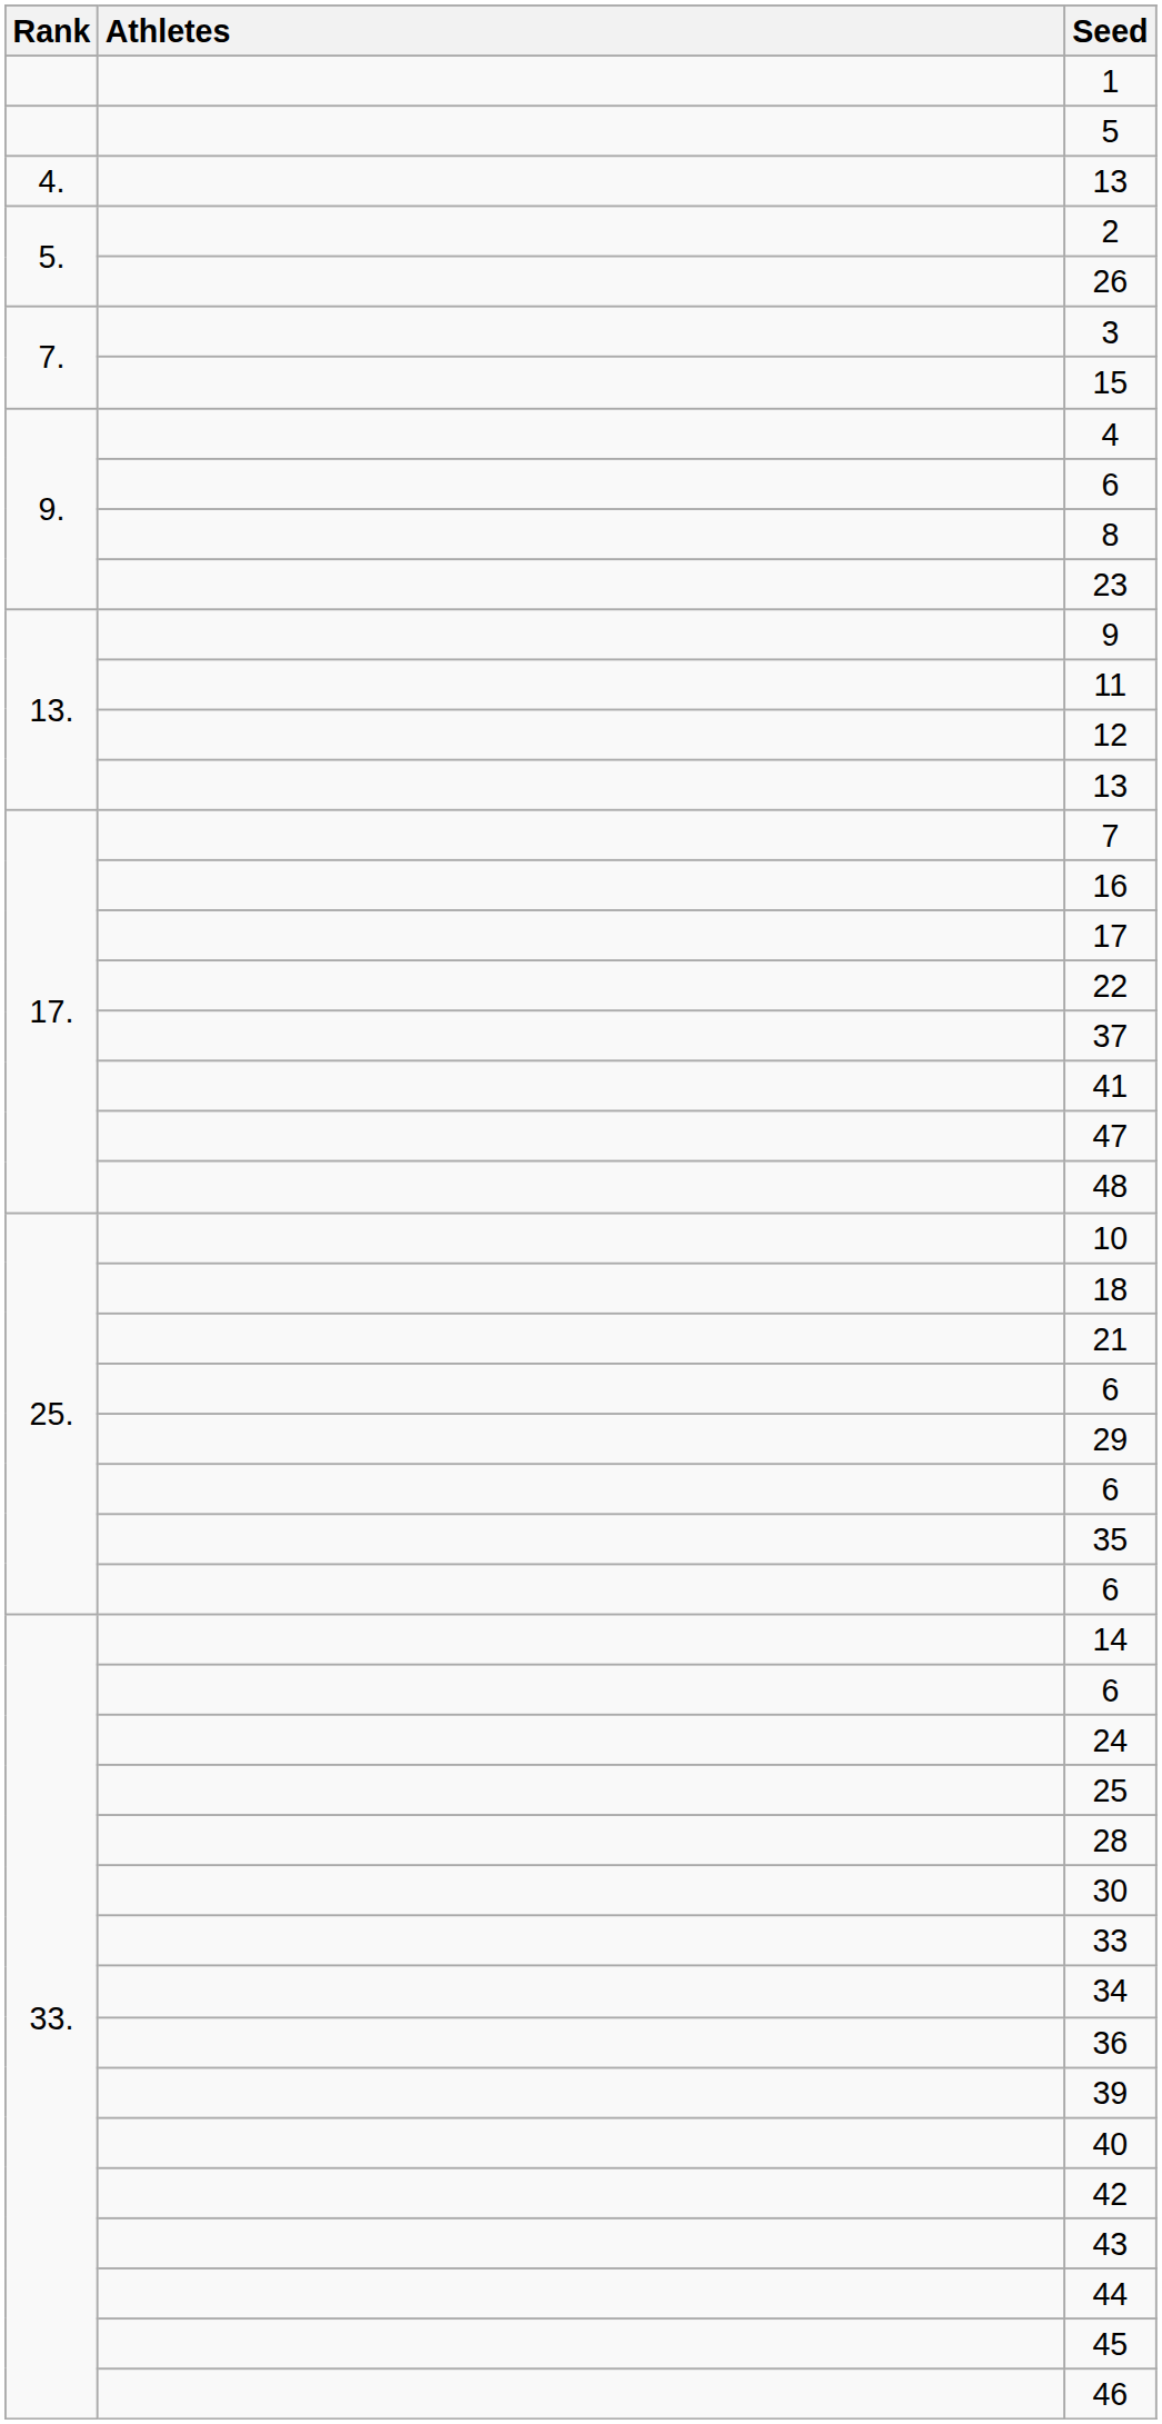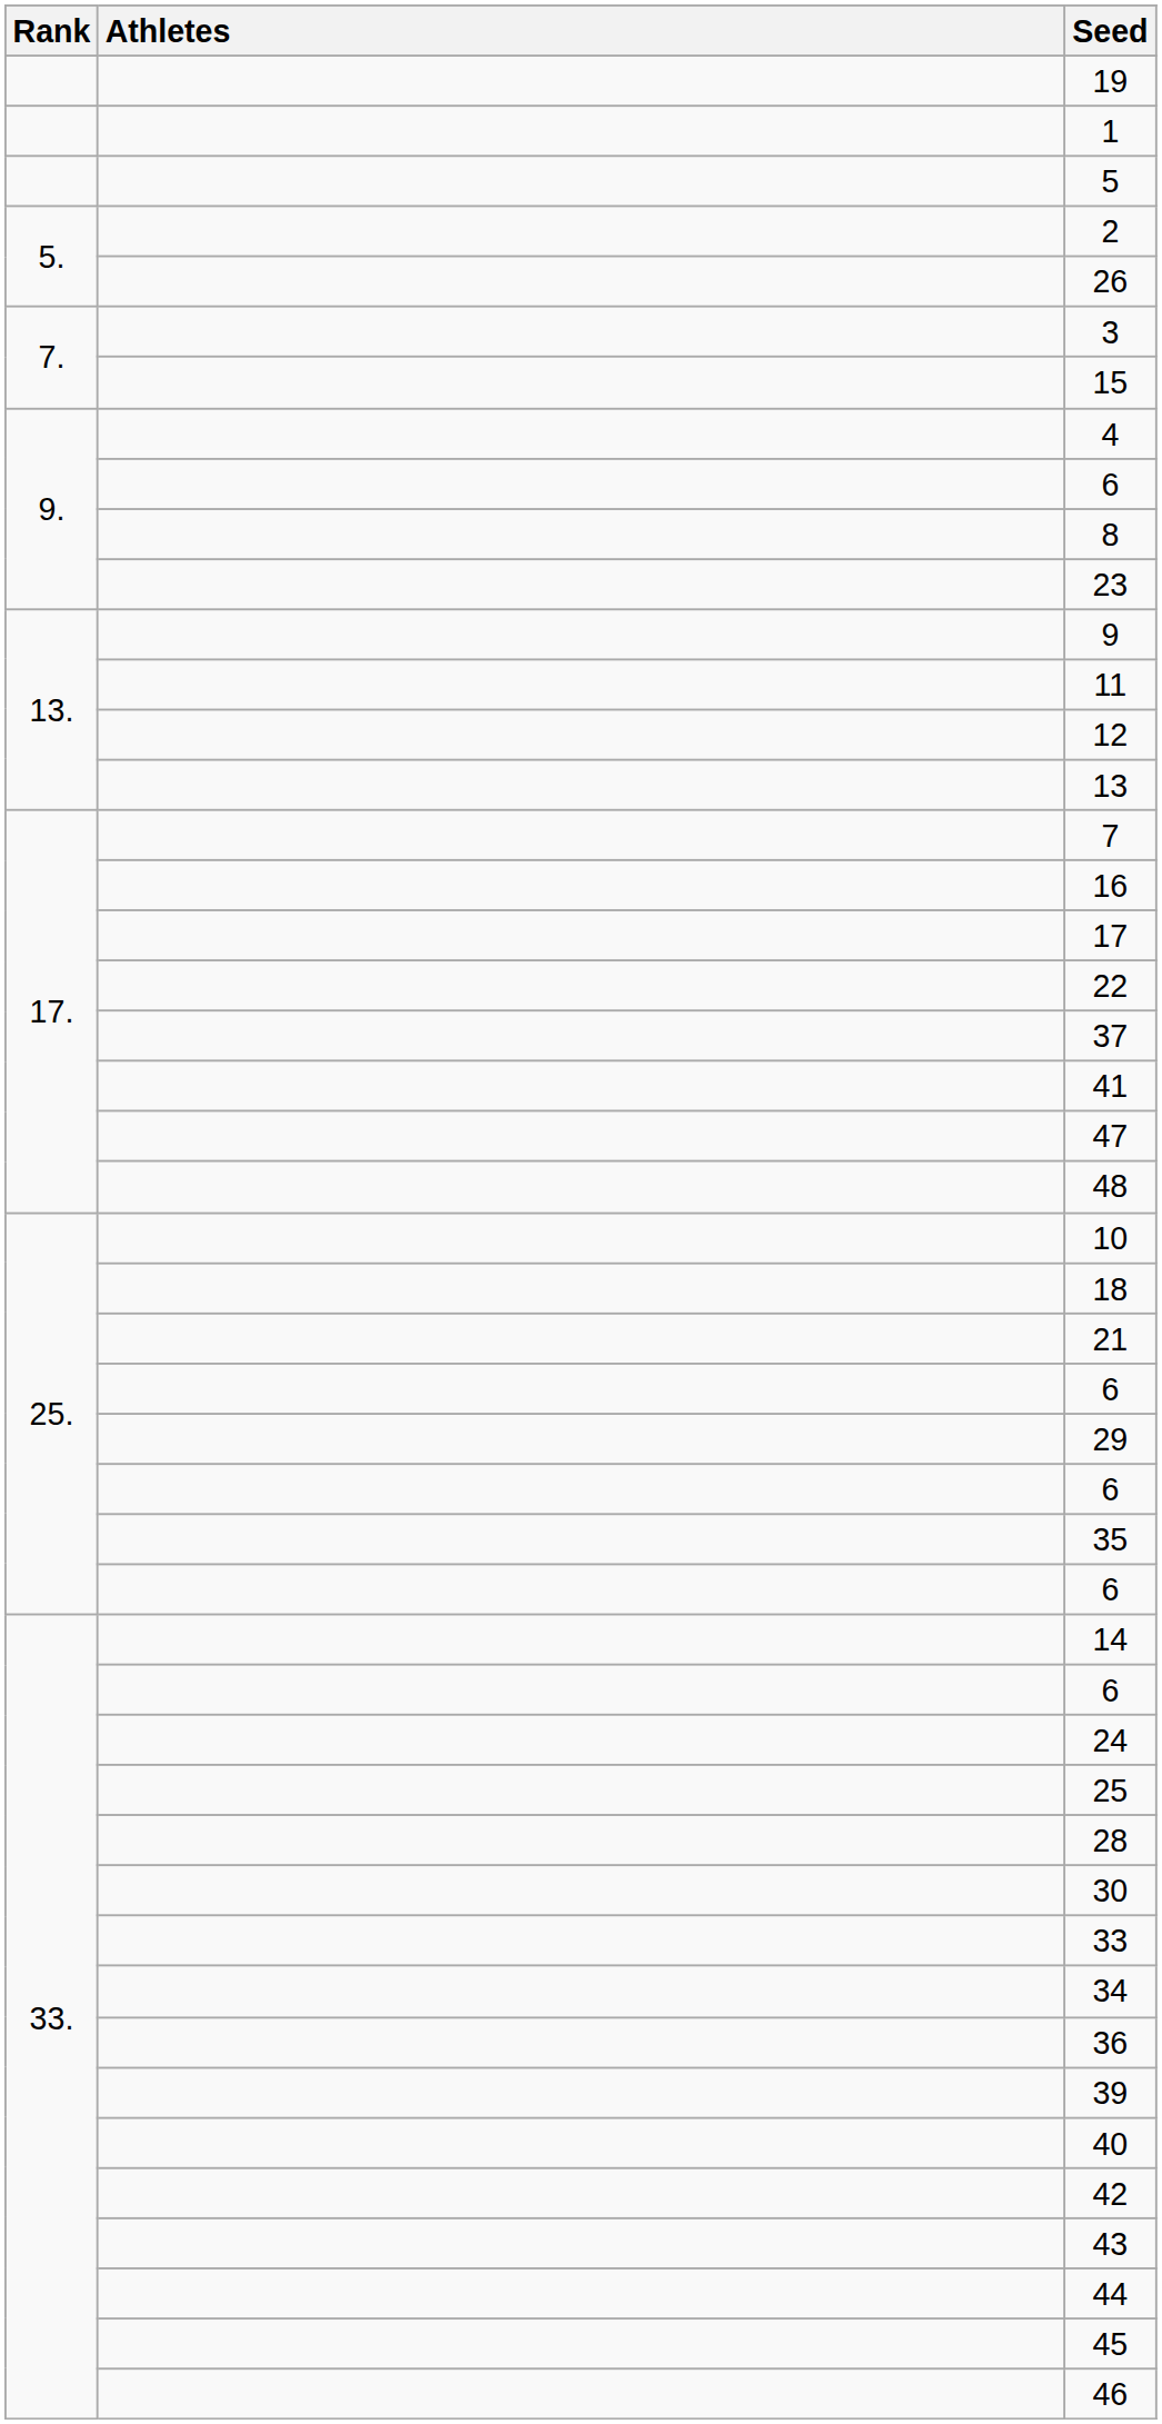 <table class="wikitable" style="font-size:95%;">
 <tr>
 <th>Rank</th>
 <th style="text-align: left; width: 30em">Athletes</th>
 <th>Seed</th>
+</tr>
+<tr>
+<td align="center"></td>
+<td></td>
+<td align="center">19</td>
 </tr>
 <tr>
 <td align="center"></td>
 <td></td>
 <td align="center">1</td>
 </tr>
 <tr>
 <td align="center"></td>
 <td></td>
 <td align="center">5</td>
-</tr>
-<tr>
-<td align="center">4.</td>
-<td></td>
-<td align="center">13</td>
 </tr>
 <tr>
 <td rowspan=2 align="center">5.</td>
 <td></td>
 <td align="center">2</td>
 </tr>
 <tr>
 <td></td>
 <td align="center">26</td>
 </tr>
 <tr>
 <td rowspan=2 align="center">7.</td>
 <td></td>
 <td align="center">3</td>
 </tr>
 <tr>
 <td></td>
 <td align="center">15</td>
 </tr>
 <tr>
 <td rowspan=4 align="center">9.</td>
 <td></td>
 <td align="center">4</td>
 </tr>
 <tr>
 <td></td>
 <td align="center">6</td>
 </tr>
 <tr>
 <td></td>
 <td align="center">8</td>
 </tr>
 <tr>
 <td></td>
 <td align="center">23</td>
 </tr>
 <tr>
 <td rowspan=4 align="center">13.</td>
 <td></td>
 <td align="center">9</td>
 </tr>
 <tr>
 <td></td>
 <td align="center">11</td>
 </tr>
 <tr>
 <td></td>
 <td align="center">12</td>
 </tr>
 <tr>
 <td></td>
 <td align="center">13</td>
 </tr>
 <tr>
 <td rowspan=8 align="center">17.</td>
 <td></td>
 <td align="center">7</td>
 </tr>
 <tr>
 <td></td>
 <td align="center">16</td>
 </tr>
 <tr>
 <td></td>
 <td align="center">17</td>
 </tr>
 <tr>
 <td></td>
 <td align="center">22</td>
 </tr>
 <tr>
 <td></td>
 <td align="center">37</td>
 </tr>
 <tr>
 <td></td>
 <td align="center">41</td>
 </tr>
 <tr>
 <td></td>
 <td align="center">47</td>
 </tr>
 <tr>
 <td></td>
 <td align="center">48</td>
 </tr>
 <tr>
 <td rowspan=8 align="center">25.</td>
 <td></td>
 <td align="center">10</td>
 </tr>
 <tr>
 <td></td>
 <td align="center">18</td>
 </tr>
 <tr>
 <td></td>
 <td align="center">21</td>
 </tr>
 <tr>
 <td></td>
 <td align="center">6</td>
 </tr>
 <tr>
 <td></td>
 <td align="center">29</td>
 </tr>
 <tr>
 <td></td>
 <td align="center">6</td>
 </tr>
 <tr>
 <td></td>
 <td align="center">35</td>
 </tr>
 <tr>
 <td></td>
 <td align="center">6</td>
 </tr>
 <tr>
 <td rowspan=16 align="center">33.</td>
 <td></td>
 <td align="center">14</td>
 </tr>
 <tr>
 <td></td>
 <td align="center">6</td>
 </tr>
 <tr>
 <td></td>
 <td align="center">24</td>
 </tr>
 <tr>
 <td></td>
 <td align="center">25</td>
 </tr>
 <tr>
 <td></td>
 <td align="center">28</td>
 </tr>
 <tr>
 <td></td>
 <td align="center">30</td>
 </tr>
 <tr>
 <td></td>
 <td align="center">33</td>
 </tr>
 <tr>
 <td></td>
 <td align="center">34</td>
 </tr>
 <tr>
 <td></td>
 <td align="center">36</td>
 </tr>
 <tr>
 <td></td>
 <td align="center">39</td>
 </tr>
 <tr>
 <td></td>
 <td align="center">40</td>
 </tr>
 <tr>
 <td></td>
 <td align="center">42</td>
 </tr>
 <tr>
 <td></td>
 <td align="center">43</td>
 </tr>
 <tr>
 <td></td>
 <td align="center">44</td>
 </tr>
 <tr>
 <td></td>
 <td align="center">45</td>
 </tr>
 <tr>
 <td></td>
 <td align="center">46</td>
 </tr>
 </table>
